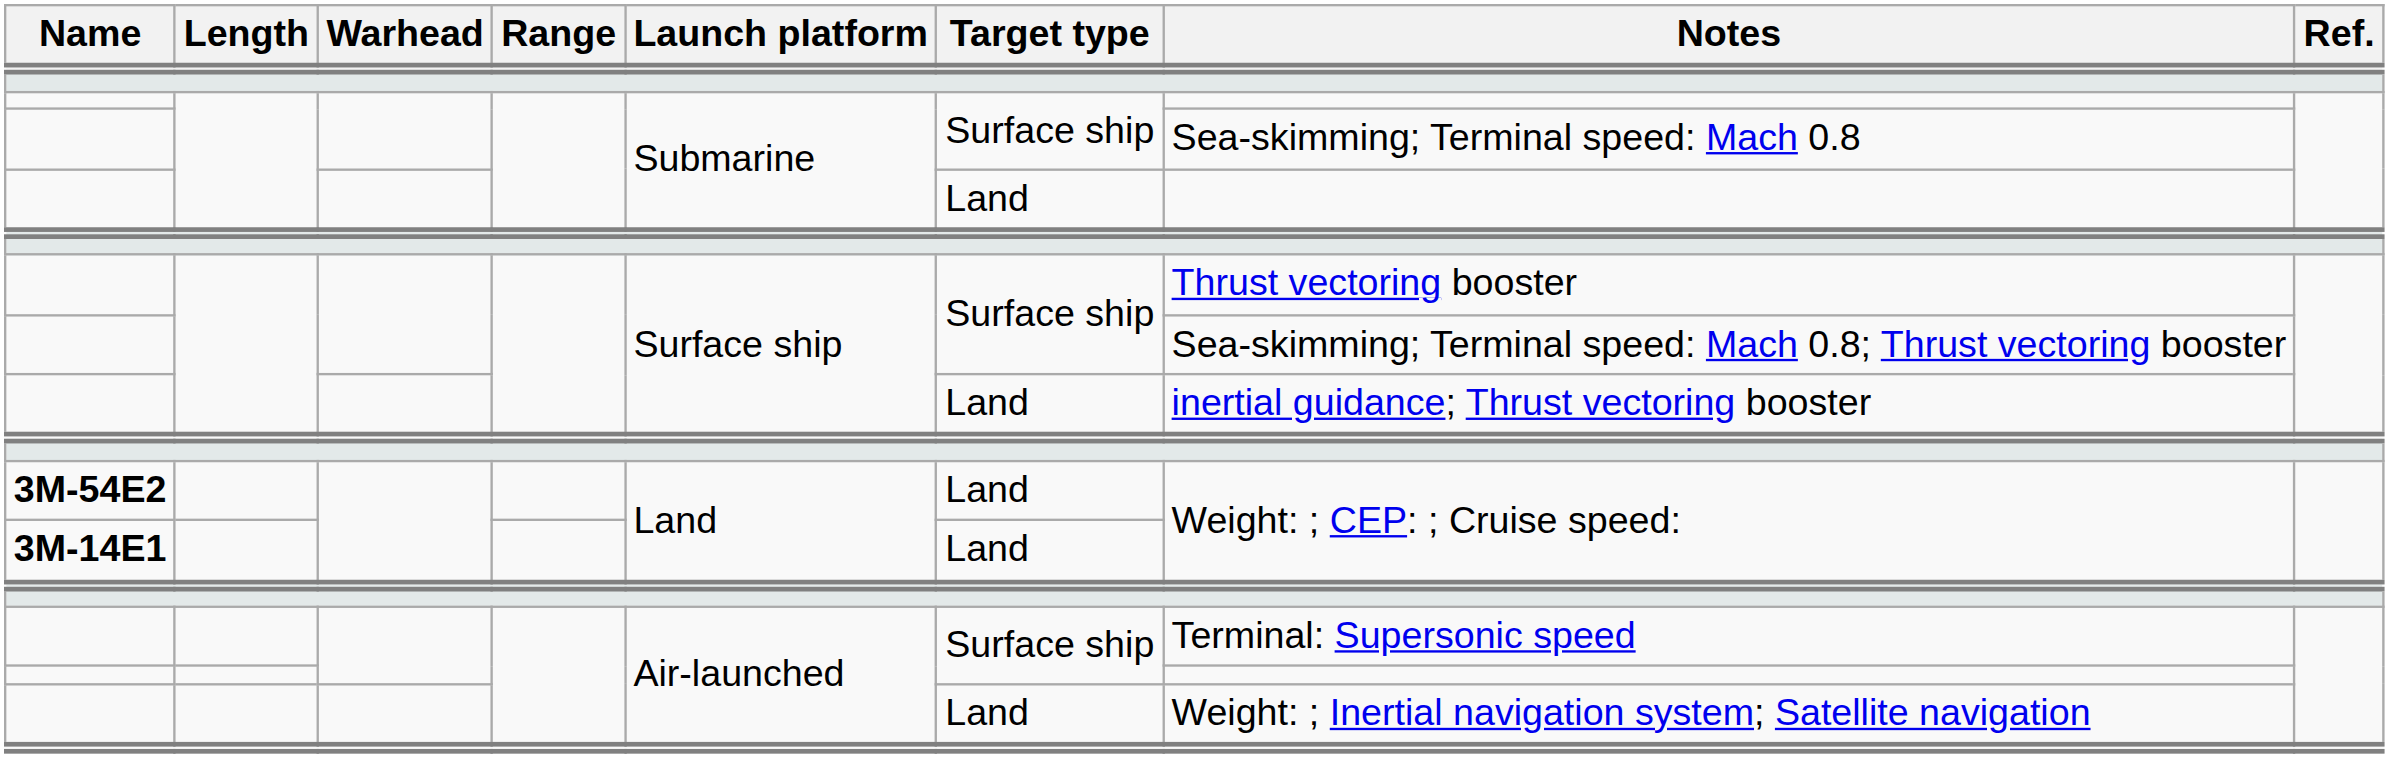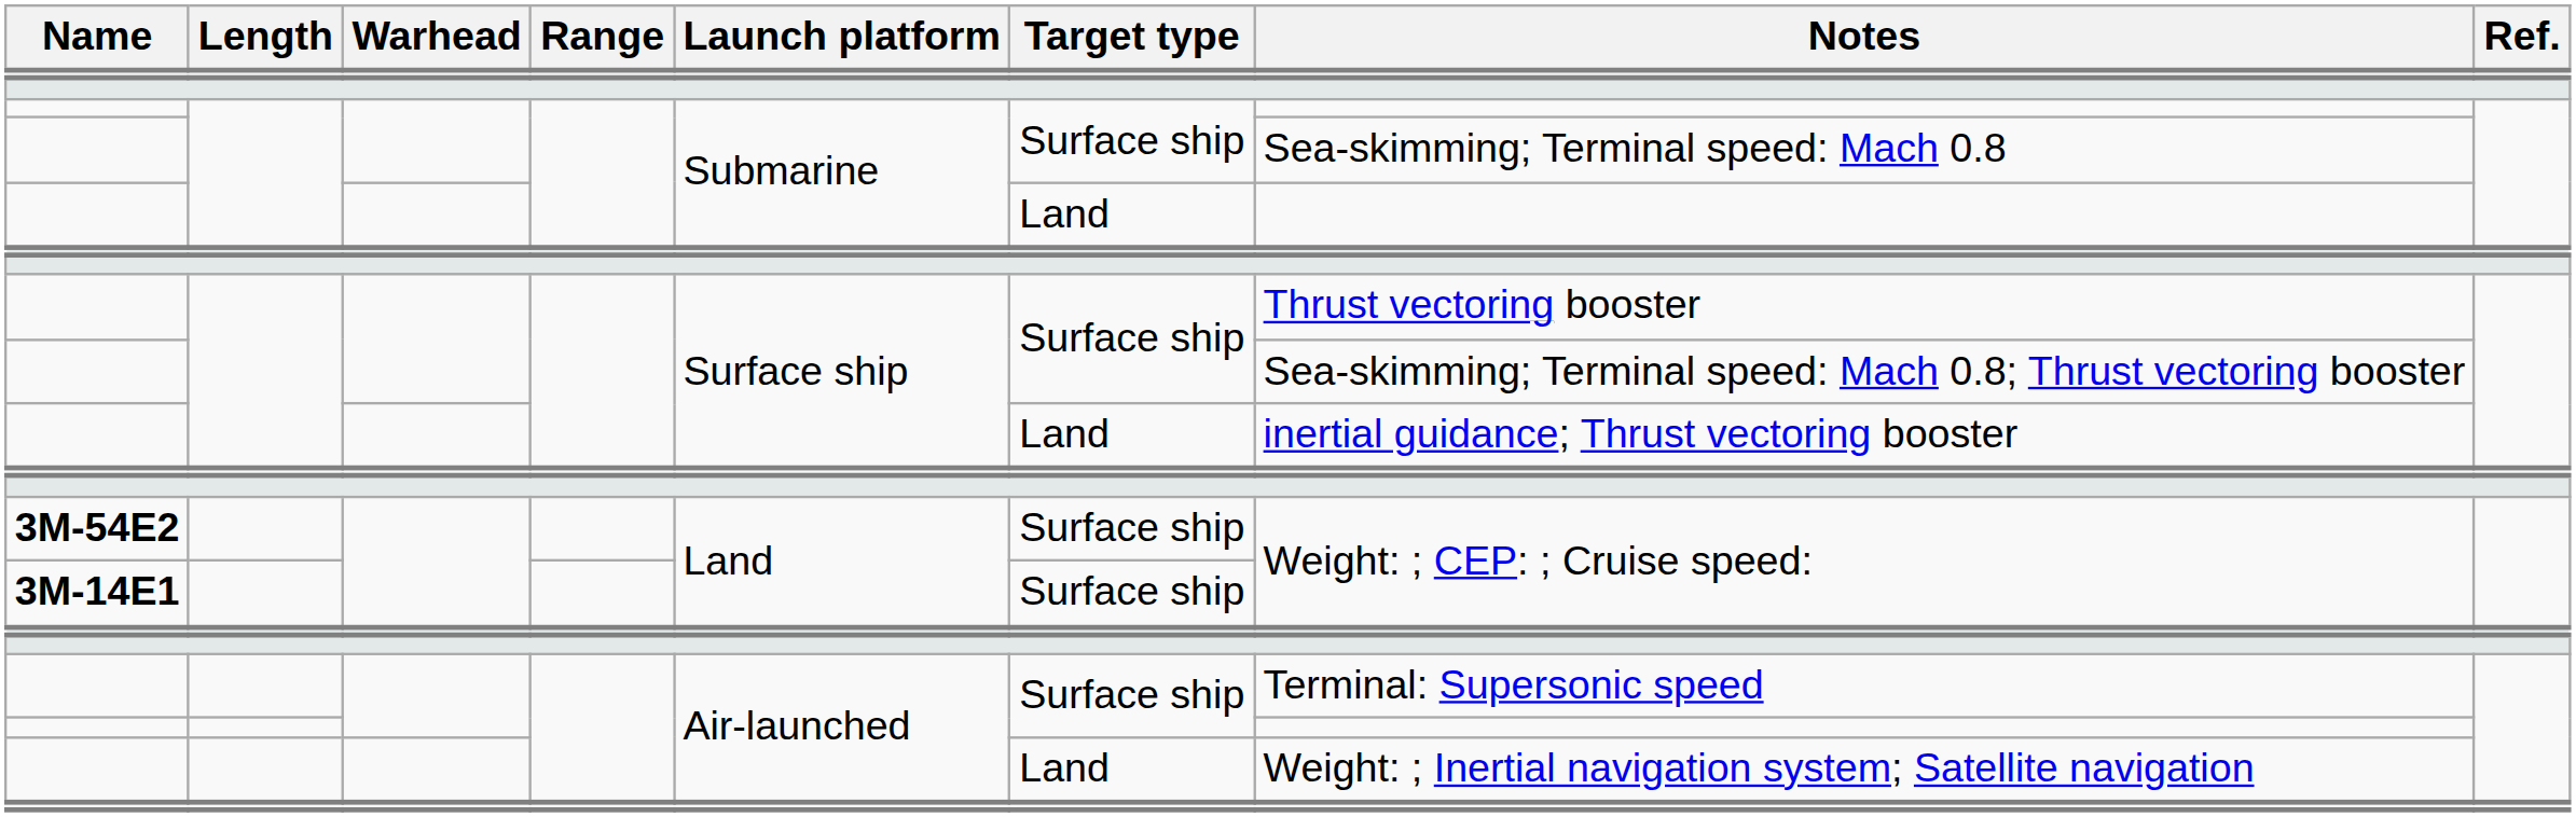 <table class="wikitable">
 <tr>
 <th>Name</th>
 <th>Length</th>
 <th>Warhead</th>
 <th>Range</th>
 <th>Launch platform</th>
 <th>Target type</th>
 <th>Notes</th>
 <th>Ref.</th>
 </tr>
 <tr style="border-top: double 5px grey">
 <td colspan="8" style="background-color:#e3e9e9;"></td>
 </tr>
 <tr>
 <td><strong></strong></td>
 <td rowspan="3"></td>
 <td rowspan="2"></td>
 <td rowspan="3"></td>
 <td rowspan="3">Submarine</td>
 <td rowspan="2">Surface ship</td>
 <td></td>
 <td rowspan="3"></td>
 </tr>
 <tr>
 <td><strong></strong></td>
 <td>Sea-skimming; Terminal speed: <a href='#'>Mach</a> 0.8</td>
 </tr>
 <tr>
 <td><strong></strong></td>
 <td></td>
 <td>Land</td>
 </tr>
 <tr style="border-top: double 5px grey">
 <td colspan="8" style="background-color:#e3e9e9;"></td>
 </tr>
 <tr>
 <td><strong></strong></td>
 <td rowspan="3"></td>
 <td rowspan="2"></td>
 <td rowspan="3"></td>
 <td rowspan="3">Surface ship</td>
 <td rowspan="2">Surface ship</td>
 <td><a href='#'>Thrust vectoring</a> booster</td>
 <td rowspan="3"></td>
 </tr>
 <tr>
 <td><strong></strong></td>
 <td>Sea-skimming; Terminal speed: <a href='#'>Mach</a> 0.8; <a href='#'>Thrust vectoring</a> booster</td>
 </tr>
 <tr>
 <td><strong></strong></td>
 <td></td>
 <td>Land</td>
 <td><a href='#'>inertial guidance</a>; <a href='#'>Thrust vectoring</a> booster</td>
 </tr>
 <tr style="border-top: double 5px grey">
 <td colspan="8" style="background-color:#e3e9e9;"></td>
 </tr>
 <tr>
 <td><strong>3M-54E2</strong></td>
 <td></td>
 <td rowspan="2"></td>
 <td></td>
 <td rowspan="2">Land</td>
-<td>Land</td>
+<td>Surface ship</td>
 <td rowspan="2">Weight: ; <a href='#'>CEP</a>: ; Cruise speed: </td>
 <td rowspan="2"></td>
 </tr>
 <tr>
 <td><strong>3M-14E1</strong></td>
 <td></td>
 <td></td>
-<td>Land</td>
+<td>Surface ship</td>
 </tr>
 <tr style="border-top: double 5px grey">
 <td colspan="8" style="background-color:#e3e9e9;"></td>
 </tr>
 <tr>
 <td><strong></strong></td>
 <td></td>
 <td rowspan="2"></td>
 <td rowspan="3"></td>
 <td rowspan="3">Air-launched</td>
 <td rowspan="2">Surface ship</td>
 <td>Terminal: <a href='#'>Supersonic speed</a></td>
 <td rowspan="3"></td>
 </tr>
 <tr>
 <td><strong></strong></td>
 <td></td>
 <td></td>
 </tr>
 <tr style="border-bottom: double 5px grey">
 <td><strong></strong></td>
 <td></td>
 <td></td>
 <td>Land</td>
 <td>Weight: ; <a href='#'>Inertial navigation system</a>; <a href='#'>Satellite navigation</a></td>
 </tr>
 </table>
